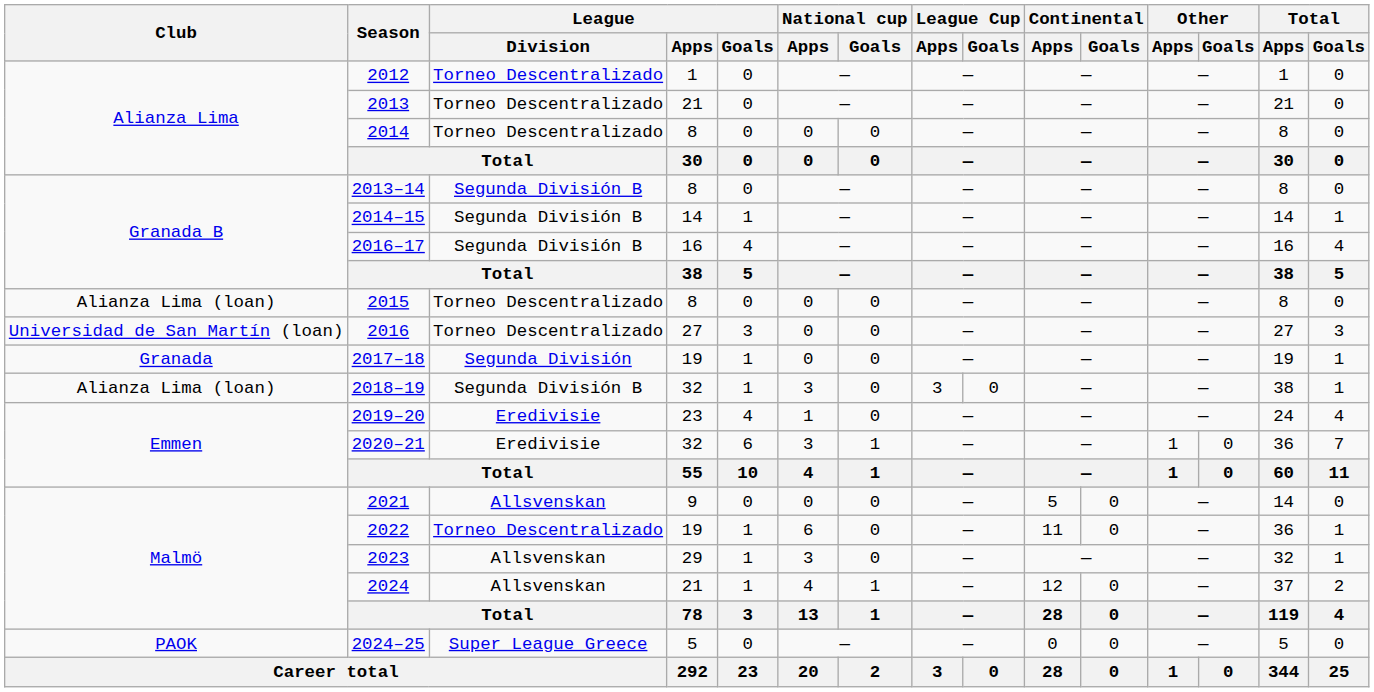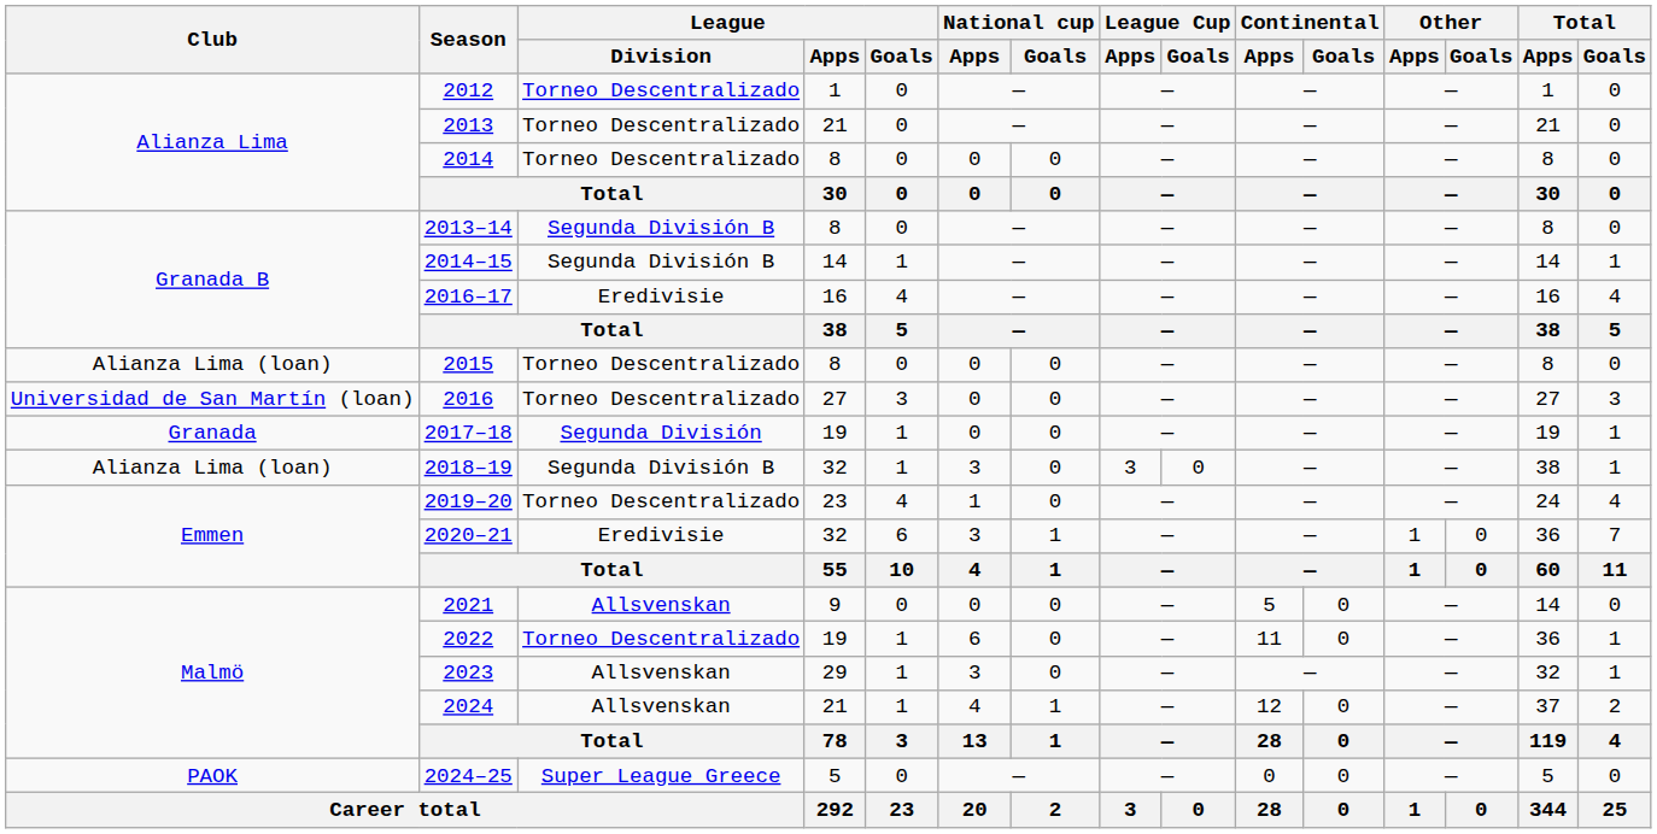 <table class="wikitable" style="text-align:center">
 <tr>
 <th rowspan="2">Club</th>
 <th rowspan="2">Season</th>
 <th colspan="3">League</th>
 <th colspan="2">National cup</th>
 <th colspan="2">League Cup</th>
 <th colspan="2">Continental</th>
 <th colspan="2">Other</th>
 <th colspan="2">Total</th>
 </tr>
 <tr>
 <th>Division</th>
 <th>Apps</th>
 <th>Goals</th>
 <th>Apps</th>
 <th>Goals</th>
 <th>Apps</th>
 <th>Goals</th>
 <th>Apps</th>
 <th>Goals</th>
 <th>Apps</th>
 <th>Goals</th>
 <th>Apps</th>
 <th>Goals</th>
 </tr>
 <tr>
 <td rowspan="4"><a href='#'>Alianza Lima</a></td>
 <td><a href='#'>2012</a></td>
 <td><a href='#'>Torneo Descentralizado</a></td>
 <td>1</td>
 <td>0</td>
 <td colspan="2">—</td>
 <td colspan="2">—</td>
 <td colspan="2">—</td>
 <td colspan="2">—</td>
 <td>1</td>
 <td>0</td>
 </tr>
 <tr>
 <td><a href='#'>2013</a></td>
 <td>Torneo Descentralizado</td>
 <td>21</td>
 <td>0</td>
 <td colspan="2">—</td>
 <td colspan="2">—</td>
 <td colspan="2">—</td>
 <td colspan="2">—</td>
 <td>21</td>
 <td>0</td>
 </tr>
 <tr>
 <td><a href='#'>2014</a></td>
 <td>Torneo Descentralizado</td>
 <td>8</td>
 <td>0</td>
 <td>0</td>
 <td>0</td>
 <td colspan="2">—</td>
 <td colspan="2">—</td>
 <td colspan="2">—</td>
 <td>8</td>
 <td>0</td>
 </tr>
 <tr>
 <th colspan="2">Total</th>
 <th>30</th>
 <th>0</th>
 <th>0</th>
 <th>0</th>
 <th colspan="2">—</th>
 <th colspan="2">—</th>
 <th colspan="2">—</th>
 <th>30</th>
 <th>0</th>
 </tr>
 <tr>
 <td rowspan="4"><a href='#'>Granada B</a></td>
 <td><a href='#'>2013–14</a></td>
 <td><a href='#'>Segunda División B</a></td>
 <td>8</td>
 <td>0</td>
 <td colspan="2">—</td>
 <td colspan="2">—</td>
 <td colspan="2">—</td>
 <td colspan="2">—</td>
 <td>8</td>
 <td>0</td>
 </tr>
 <tr>
 <td><a href='#'>2014–15</a></td>
 <td>Segunda División B</td>
 <td>14</td>
 <td>1</td>
 <td colspan="2">—</td>
 <td colspan="2">—</td>
 <td colspan="2">—</td>
 <td colspan="2">—</td>
 <td>14</td>
 <td>1</td>
 </tr>
 <tr>
 <td><a href='#'>2016–17</a></td>
-<td>Segunda División B</td>
+<td>Eredivisie</td>
 <td>16</td>
 <td>4</td>
 <td colspan="2">—</td>
 <td colspan="2">—</td>
 <td colspan="2">—</td>
 <td colspan="2">—</td>
 <td>16</td>
 <td>4</td>
 </tr>
 <tr>
 <th colspan="2">Total</th>
 <th>38</th>
 <th>5</th>
 <th colspan="2">—</th>
 <th colspan="2">—</th>
 <th colspan="2">—</th>
 <th colspan="2">—</th>
 <th>38</th>
 <th>5</th>
 </tr>
 <tr>
 <td>Alianza Lima (loan)</td>
 <td><a href='#'>2015</a></td>
 <td>Torneo Descentralizado</td>
 <td>8</td>
 <td>0</td>
 <td>0</td>
 <td>0</td>
 <td colspan="2">—</td>
 <td colspan="2">—</td>
 <td colspan="2">—</td>
 <td>8</td>
 <td>0</td>
 </tr>
 <tr>
 <td><a href='#'>Universidad de San Martín</a> (loan)</td>
 <td><a href='#'>2016</a></td>
 <td>Torneo Descentralizado</td>
 <td>27</td>
 <td>3</td>
 <td>0</td>
 <td>0</td>
 <td colspan="2">—</td>
 <td colspan="2">—</td>
 <td colspan="2">—</td>
 <td>27</td>
 <td>3</td>
 </tr>
 <tr>
 <td><a href='#'>Granada</a></td>
 <td><a href='#'>2017–18</a></td>
 <td><a href='#'>Segunda División</a></td>
 <td>19</td>
 <td>1</td>
 <td>0</td>
 <td>0</td>
 <td colspan="2">—</td>
 <td colspan="2">—</td>
 <td colspan="2">—</td>
 <td>19</td>
 <td>1</td>
 </tr>
 <tr>
 <td>Alianza Lima (loan)</td>
 <td><a href='#'>2018–19</a></td>
 <td>Segunda División B</td>
 <td>32</td>
 <td>1</td>
 <td>3</td>
 <td>0</td>
 <td>3</td>
 <td>0</td>
 <td colspan="2">—</td>
 <td colspan="2">—</td>
 <td>38</td>
 <td>1</td>
 </tr>
 <tr>
 <td rowspan="3"><a href='#'>Emmen</a></td>
 <td><a href='#'>2019–20</a></td>
-<td><a href='#'>Eredivisie</a></td>
+<td>Torneo Descentralizado</td>
 <td>23</td>
 <td>4</td>
 <td>1</td>
 <td>0</td>
 <td colspan="2">—</td>
 <td colspan="2">—</td>
 <td colspan="2">—</td>
 <td>24</td>
 <td>4</td>
 </tr>
 <tr>
 <td><a href='#'>2020–21</a></td>
 <td>Eredivisie</td>
 <td>32</td>
 <td>6</td>
 <td>3</td>
 <td>1</td>
 <td colspan="2">—</td>
 <td colspan="2">—</td>
 <td>1</td>
 <td>0</td>
 <td>36</td>
 <td>7</td>
 </tr>
 <tr>
 <th colspan="2">Total</th>
 <th>55</th>
 <th>10</th>
 <th>4</th>
 <th>1</th>
 <th colspan="2">—</th>
 <th colspan="2">—</th>
 <th>1</th>
 <th>0</th>
 <th>60</th>
 <th>11</th>
 </tr>
 <tr>
 <td rowspan="5"><a href='#'>Malmö</a></td>
 <td><a href='#'>2021</a></td>
 <td><a href='#'>Allsvenskan</a></td>
 <td>9</td>
 <td>0</td>
 <td>0</td>
 <td>0</td>
 <td colspan="2">—</td>
 <td>5</td>
 <td>0</td>
 <td colspan="2">—</td>
 <td>14</td>
 <td>0</td>
 </tr>
 <tr>
 <td><a href='#'>2022</a></td>
 <td><a href='#'>Torneo Descentralizado</a></td>
 <td>19</td>
 <td>1</td>
 <td>6</td>
 <td>0</td>
 <td colspan="2">—</td>
 <td>11</td>
 <td>0</td>
 <td colspan="2">—</td>
 <td>36</td>
 <td>1</td>
 </tr>
 <tr>
 <td><a href='#'>2023</a></td>
 <td>Allsvenskan</td>
 <td>29</td>
 <td>1</td>
 <td>3</td>
 <td>0</td>
 <td colspan="2">—</td>
 <td colspan="2">—</td>
 <td colspan="2">—</td>
 <td>32</td>
 <td>1</td>
 </tr>
 <tr>
 <td><a href='#'>2024</a></td>
 <td>Allsvenskan</td>
 <td>21</td>
 <td>1</td>
 <td>4</td>
 <td>1</td>
 <td colspan="2">—</td>
 <td>12</td>
 <td>0</td>
 <td colspan="2">—</td>
 <td>37</td>
 <td>2</td>
 </tr>
 <tr>
 <th colspan="2">Total</th>
 <th>78</th>
 <th>3</th>
 <th>13</th>
 <th>1</th>
 <th colspan="2">—</th>
 <th>28</th>
 <th>0</th>
 <th colspan="2">—</th>
 <th>119</th>
 <th>4</th>
 </tr>
 <tr>
 <td><a href='#'>PAOK</a></td>
 <td><a href='#'>2024–25</a></td>
 <td><a href='#'>Super League Greece</a></td>
 <td>5</td>
 <td>0</td>
 <td colspan="2">—</td>
 <td colspan="2">—</td>
 <td>0</td>
 <td>0</td>
 <td colspan="2">—</td>
 <td>5</td>
 <td>0</td>
 </tr>
 <tr>
 <th colspan="3">Career total</th>
 <th>292</th>
 <th>23</th>
 <th>20</th>
 <th>2</th>
 <th>3</th>
 <th>0</th>
 <th>28</th>
 <th>0</th>
 <th>1</th>
 <th>0</th>
 <th>344</th>
 <th>25</th>
 </tr>
 </table>
